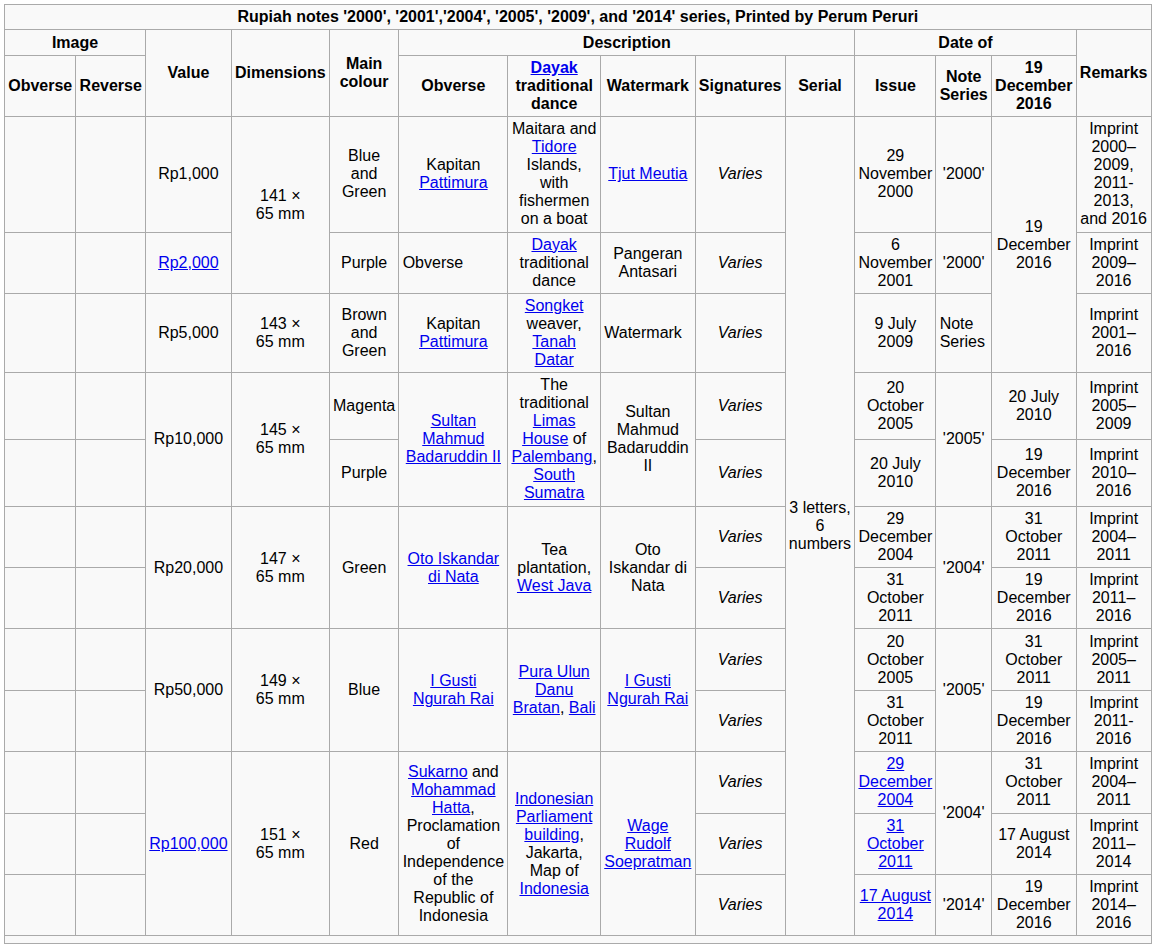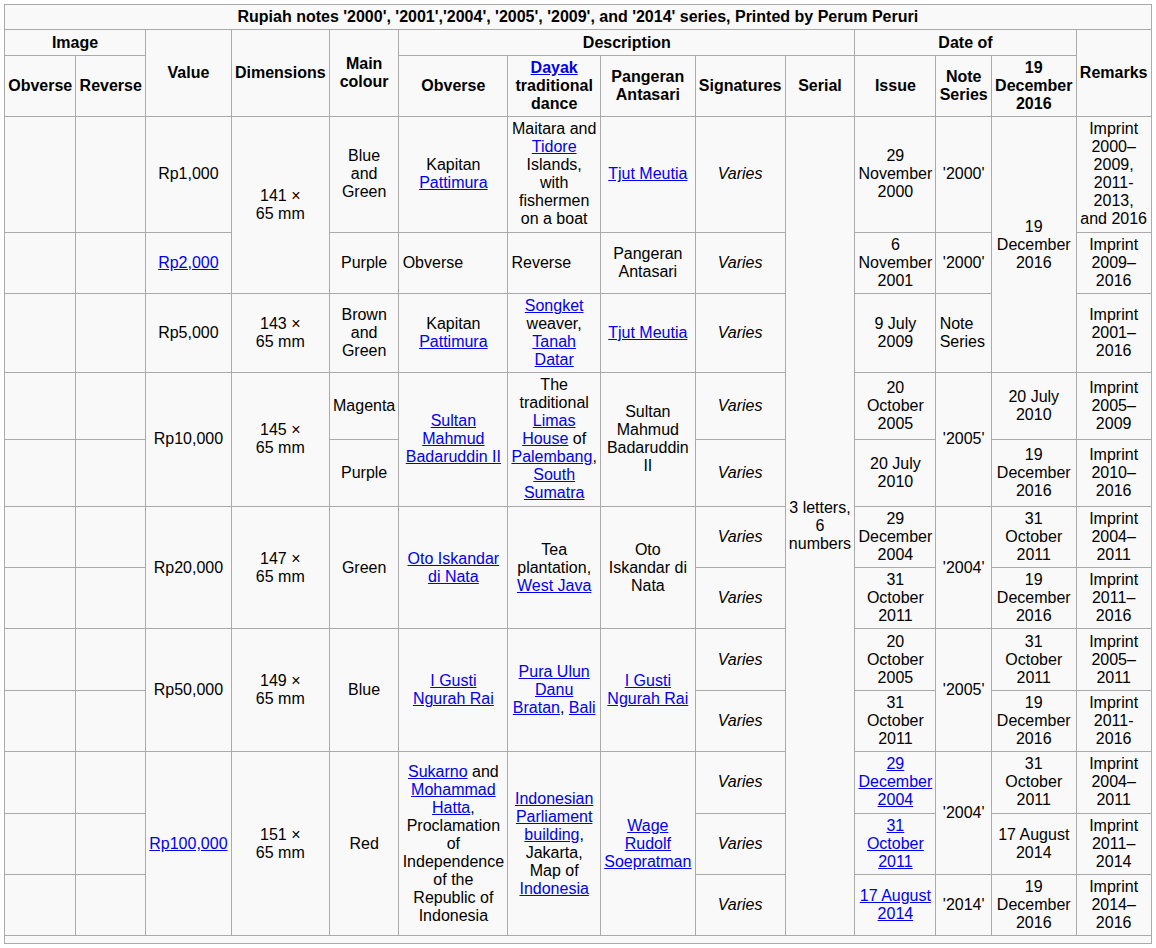 <table class="wikitable" >
 <tr style="text-align:center; font-weight:bold; vertical-align:bottom;">
 <td colspan="14">Rupiah notes '2000', '2001','2004', '2005', '2009', and '2014' series, Printed by Perum Peruri</td>
 </tr>
 <tr style="text-align:center; font-weight:bold;">
 <td colspan="2">Image</td>
 <td rowspan="2">Value</td>
 <td rowspan="2">Dimensions</td>
 <td rowspan="2">Main colour</td>
 <td colspan="5">Description</td>
 <td colspan="3">Date of</td>
 <td rowspan="2">Remarks</td>
 </tr>
 <tr style="font-weight:bold; text-align:center;;">
 <td>Obverse</td>
 <td>Reverse</td>
 <td>Obverse</td>
 <td style="text-align:center;"><a href='#'>Dayak</a> traditional dance</td>
-<td>Watermark</td>
+<td style="text-align:center;">Pangeran Antasari</td>
 <td>Signatures</td>
 <td>Serial</td>
 <td>Issue</td>
 <td>Note Series</td>
 <td style="text-align:center;">19 December 2016</td>
 </tr>
 <tr>
 <td style="text-align:center;"></td>
 <td style="text-align:center;"></td>
 <td style="text-align:center;">Rp1,000</td>
 <td rowspan="2" style="text-align:center;">141 × 65 mm</td>
 <td style="text-align:center;">Blue and Green</td>
 <td style="text-align:center;">Kapitan <a href='#'>Pattimura</a></td>
 <td style="text-align:center;">Maitara and <a href='#'>Tidore</a> Islands, with fishermen on a boat</td>
 <td style="text-align:center;"><a href='#'>Tjut Meutia</a></td>
 <td style="text-align:center;"><em>Varies</em></td>
 <td rowspan="12" style="text-align:center;">3 letters, 6 numbers</td>
 <td style="text-align:center;">29 November 2000</td>
 <td style="text-align:center;">'2000'</td>
 <td rowspan="3" style="text-align:center;">19 December 2016</td>
 <td style="text-align:center;">Imprint 2000–2009, 2011-2013, and 2016</td>
 </tr>
 <tr>
 <td style="text-align:center;"></td>
 <td style="text-align:center;"></td>
 <td style="text-align:center;"><a href='#'>Rp2,000</a></td>
 <td style="text-align:center;">Purple</td>
 <td>Obverse</td>
-<td style="text-align:center;"><a href='#'>Dayak</a> traditional dance</td>
+<td>Reverse</td>
 <td style="text-align:center;">Pangeran Antasari</td>
 <td style="text-align:center;"><em>Varies</em></td>
 <td style="text-align:center;">6 November 2001</td>
 <td style="text-align:center;">'2000'</td>
 <td style="text-align:center;">Imprint 2009–2016</td>
 </tr>
 <tr>
 <td style="text-align:center;"></td>
 <td style="text-align:center;"></td>
 <td style="text-align:center;">Rp5,000</td>
 <td style="text-align:center;">143 × 65 mm</td>
 <td style="text-align:center;">Brown and Green</td>
 <td style="text-align:center;">Kapitan <a href='#'>Pattimura</a></td>
 <td style="text-align:center;"><a href='#'>Songket</a> weaver, <a href='#'>Tanah Datar</a></td>
-<td>Watermark</td>
+<td style="text-align:center;"><a href='#'>Tjut Meutia</a></td>
 <td style="text-align:center;"><em>Varies</em></td>
 <td style="text-align:center;">9 July 2009</td>
 <td>Note Series</td>
 <td style="text-align:center;">Imprint 2001–2016</td>
 </tr>
 <tr>
 <td style="text-align:center;"></td>
 <td style="text-align:center;"></td>
 <td rowspan="2" style="text-align:center;">Rp10,000</td>
 <td rowspan="2" style="text-align:center;">145 × 65 mm</td>
 <td style="text-align:center;">Magenta</td>
 <td rowspan="2" style="text-align:center;"><a href='#'>Sultan Mahmud Badaruddin II</a></td>
 <td rowspan="2" style="text-align:center;">The traditional <a href='#'>Limas House</a> of <a href='#'>Palembang</a>, <a href='#'>South Sumatra</a></td>
 <td rowspan="2" style="text-align:center;">Sultan Mahmud Badaruddin II</td>
 <td style="text-align:center;"><em>Varies</em></td>
 <td style="text-align:center;">20 October 2005</td>
 <td rowspan="2" style="text-align:center;">'2005'</td>
 <td style="text-align:center;">20 July 2010</td>
 <td style="text-align:center;">Imprint 2005–2009</td>
 </tr>
 <tr>
 <td style="text-align:center;"></td>
 <td style="text-align:center;"></td>
 <td style="text-align:center;">Purple</td>
 <td style="text-align:center;"><em>Varies</em></td>
 <td style="text-align:center;">20 July 2010</td>
 <td style="text-align:center;">19 December 2016</td>
 <td style="text-align:center;">Imprint 2010–2016</td>
 </tr>
 <tr>
 <td style="text-align:center;"></td>
 <td style="text-align:center;"></td>
 <td rowspan="2" style="text-align:center;">Rp20,000</td>
 <td rowspan="2" style="text-align:center;">147 × 65 mm</td>
 <td rowspan="2" style="text-align:center;">Green</td>
 <td rowspan="2" style="text-align:center;"><a href='#'>Oto Iskandar di Nata</a></td>
 <td rowspan="2" style="text-align:center;">Tea plantation, <a href='#'>West Java</a></td>
 <td rowspan="2" style="text-align:center;">Oto Iskandar di Nata</td>
 <td style="text-align:center;"><em>Varies</em></td>
 <td style="text-align:center;">29 December 2004</td>
 <td rowspan="2" style="text-align:center;">'2004'</td>
 <td style="text-align:center;">31 October 2011</td>
 <td style="text-align:center;">Imprint 2004–2011</td>
 </tr>
 <tr>
 <td style="text-align:center;"></td>
 <td style="text-align:center;"></td>
 <td style="text-align:center;"><em>Varies</em></td>
 <td style="text-align:center;">31 October 2011</td>
 <td style="text-align:center;">19 December 2016</td>
 <td style="text-align:center;">Imprint 2011–2016</td>
 </tr>
 <tr>
 <td style="text-align:center;"></td>
 <td style="text-align:center;"></td>
 <td rowspan="2" style="text-align:center;">Rp50,000</td>
 <td rowspan="2" style="text-align:center;">149 × 65 mm</td>
 <td rowspan="2" style="text-align:center;">Blue</td>
 <td rowspan="2" style="text-align:center;"><a href='#'>I Gusti Ngurah Rai</a></td>
 <td rowspan="2" style="text-align:center;"><a href='#'>Pura Ulun Danu Bratan</a>, <a href='#'>Bali</a></td>
 <td rowspan="2" style="text-align:center;"><a href='#'>I Gusti Ngurah Rai</a></td>
 <td style="text-align:center;"><em>Varies</em></td>
 <td style="text-align:center;">20 October 2005</td>
 <td rowspan="2" style="text-align:center;">'2005'</td>
 <td style="text-align:center;">31 October 2011</td>
 <td style="text-align:center;">Imprint 2005–2011</td>
 </tr>
 <tr>
 <td style="text-align:center;"></td>
 <td style="text-align:center;"></td>
 <td style="text-align:center;"><em>Varies</em></td>
 <td style="text-align:center;">31 October 2011</td>
 <td style="text-align:center;">19 December 2016</td>
 <td style="text-align:center;">Imprint 2011-2016</td>
 </tr>
 <tr>
 <td style="text-align:center;"></td>
 <td style="text-align:center;"></td>
 <td rowspan="3" style="text-align:center;"><a href='#'>Rp100,000</a></td>
 <td rowspan="3" style="text-align:center;">151 × 65 mm</td>
 <td rowspan="3" style="text-align:center;">Red</td>
 <td rowspan="3" style="text-align:center;"><a href='#'>Sukarno</a> and <a href='#'>Mohammad Hatta</a>, Proclamation of Independence of the Republic of Indonesia</td>
 <td rowspan="3" style="text-align:center;"><a href='#'>Indonesian Parliament building</a>, Jakarta, Map of <a href='#'>Indonesia</a></td>
 <td rowspan="3" style="text-align:center;"><a href='#'>Wage Rudolf Soepratman</a></td>
 <td style="text-align:center;"><em>Varies</em></td>
 <td style="text-align:center;"><a href='#'>29 December 2004</a></td>
 <td rowspan="2" style="text-align:center;">'2004'</td>
 <td style="text-align:center;">31 October 2011</td>
 <td style="text-align:center;">Imprint 2004–2011</td>
 </tr>
 <tr>
 <td style="text-align:center;"></td>
 <td style="text-align:center;"></td>
 <td style="text-align:center;"><em>Varies</em></td>
 <td style="text-align:center;"><a href='#'>31 October 2011</a></td>
 <td style="text-align:center;">17 August 2014</td>
 <td style="text-align:center;">Imprint 2011–2014</td>
 </tr>
 <tr>
 <td style="text-align:center;"></td>
 <td style="text-align:center;"></td>
 <td style="text-align:center;"><em>Varies</em></td>
 <td style="text-align:center;"><a href='#'>17 August 2014</a></td>
 <td style="text-align:center;">'2014'</td>
 <td style="text-align:center;">19 December 2016</td>
 <td style="text-align:center;">Imprint 2014–2016</td>
 </tr>
 <tr style="text-align:center; vertical-align:bottom;">
 <td colspan="14"></td>
 </tr>
 </table>
